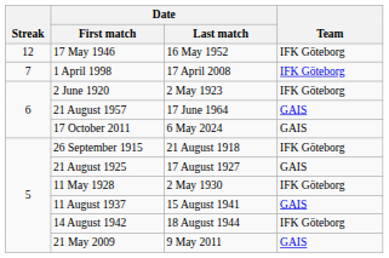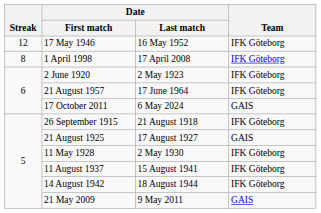 <table class="wikitable" style="font-size:90%">
 <tr>
 <th rowspan="2" valign="bottom" width="50">Streak</th>
 <th colspan="2">Date</th>
 <th rowspan="2" valign="bottom" width="125">Team</th>
 </tr>
 <tr>
 <th width="135">First match</th>
 <th width="135">Last match</th>
 </tr>
 <tr>
 <td align="center">12</td>
 <td>17 May 1946</td>
 <td>16 May 1952</td>
 <td>IFK Göteborg</td>
 </tr>
 <tr>
-<td align="center">7</td>
+<td align="center">8</td>
 <td>1 April 1998</td>
 <td>17 April 2008</td>
 <td><a href='#'>IFK Göteborg</a></td>
 </tr>
 <tr>
 <td rowspan="3" align="center">6</td>
 <td>2 June 1920</td>
 <td>2 May 1923</td>
 <td>IFK Göteborg</td>
 </tr>
 <tr>
 <td>21 August 1957</td>
 <td>17 June 1964</td>
-<td><a href='#'>GAIS</a></td>
+<td>IFK Göteborg</td>
 </tr>
 <tr>
 <td>17 October 2011</td>
 <td>6 May 2024</td>
 <td>GAIS</td>
 </tr>
 <tr>
 <td rowspan="6" align="center">5</td>
 <td>26 September 1915</td>
 <td>21 August 1918</td>
 <td>IFK Göteborg</td>
 </tr>
 <tr>
 <td>21 August 1925</td>
 <td>17 August 1927</td>
 <td>GAIS</td>
 </tr>
 <tr>
 <td>11 May 1928</td>
 <td>2 May 1930</td>
 <td>IFK Göteborg</td>
 </tr>
 <tr>
 <td>11 August 1937</td>
 <td>15 August 1941</td>
-<td><a href='#'>GAIS</a></td>
+<td>IFK Göteborg</td>
 </tr>
 <tr>
 <td>14 August 1942</td>
 <td>18 August 1944</td>
 <td>IFK Göteborg</td>
 </tr>
 <tr>
 <td>21 May 2009</td>
 <td>9 May 2011</td>
 <td><a href='#'>GAIS</a></td>
 </tr>
 </table>
